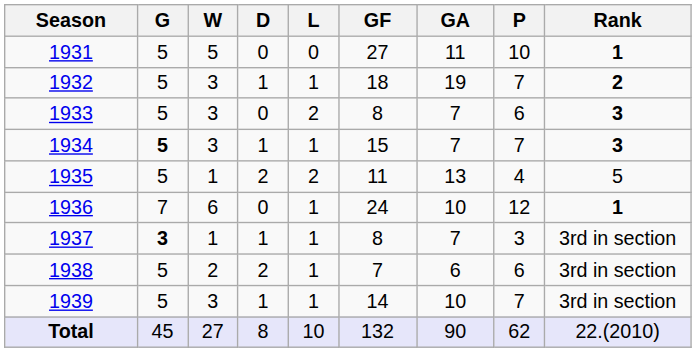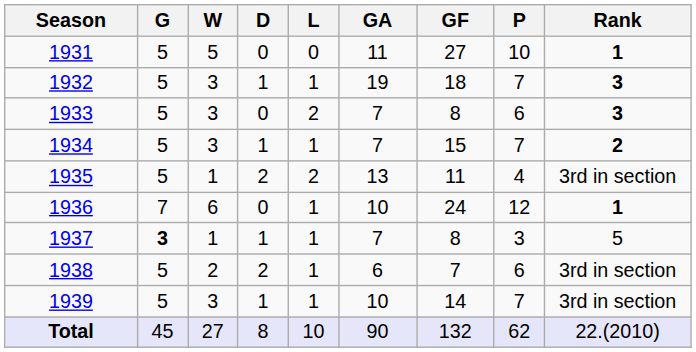 <table cellspacing="0" cellpadding="3" style="background-color: #f9f9f9; font-size: 90%; text-align: center"  class="wikitable">
 <tr>
 <th width=90>Season</th>
 <th width=30>G</th>
 <th width=30>W</th>
 <th width=30>D</th>
 <th width=30>L</th>
+<th width=50>GA</th>
 <th width=50>GF</th>
-<th width=50>GA</th>
 <th width=30>P</th>
 <th width=100>Rank</th>
 </tr>
 <tr>
 <td><a href='#'>1931</a></td>
 <td>5</td>
 <td>5</td>
 <td>0</td>
 <td>0</td>
+<td>11</td>
 <td>27</td>
-<td>11</td>
 <td>10</td>
 <td><strong>1</strong></td>
 </tr>
 <tr>
 <td><a href='#'>1932</a></td>
 <td>5</td>
 <td>3</td>
 <td>1</td>
 <td>1</td>
+<td>19</td>
 <td>18</td>
-<td>19</td>
 <td>7</td>
-<td><strong>2</strong></td>
+<td><strong>3</strong></td>
 </tr>
 <tr>
 <td><a href='#'>1933</a></td>
 <td>5</td>
 <td>3</td>
 <td>0</td>
 <td>2</td>
+<td>7</td>
 <td>8</td>
-<td>7</td>
 <td>6</td>
 <td><strong>3</strong></td>
 </tr>
 <tr>
 <td><a href='#'>1934</a></td>
-<td><strong>5</strong></td>
+<td>5</td>
 <td>3</td>
 <td>1</td>
 <td>1</td>
+<td>7</td>
 <td>15</td>
 <td>7</td>
-<td>7</td>
-<td><strong>3</strong></td>
+<td><strong>2</strong></td>
 </tr>
 <tr>
 <td><a href='#'>1935</a></td>
 <td>5</td>
 <td>1</td>
 <td>2</td>
 <td>2</td>
+<td>13</td>
 <td>11</td>
-<td>13</td>
 <td>4</td>
-<td>5</td>
+<td>3rd in section</td>
 </tr>
 <tr>
 <td><a href='#'>1936</a></td>
 <td>7</td>
 <td>6</td>
 <td>0</td>
 <td>1</td>
+<td>10</td>
 <td>24</td>
-<td>10</td>
 <td>12</td>
 <td><strong>1</strong></td>
 </tr>
 <tr>
 <td><a href='#'>1937</a></td>
 <td><strong>3</strong></td>
 <td>1</td>
 <td>1</td>
 <td>1</td>
+<td>7</td>
 <td>8</td>
-<td>7</td>
 <td>3</td>
-<td>3rd in section</td>
+<td>5</td>
 </tr>
 <tr>
 <td><a href='#'>1938</a></td>
 <td>5</td>
 <td>2</td>
 <td>2</td>
 <td>1</td>
+<td>6</td>
 <td>7</td>
-<td>6</td>
 <td>6</td>
 <td>3rd in section</td>
 </tr>
 <tr>
 <td><a href='#'>1939</a></td>
 <td>5</td>
 <td>3</td>
 <td>1</td>
 <td>1</td>
+<td>10</td>
 <td>14</td>
-<td>10</td>
 <td>7</td>
 <td>3rd in section</td>
 </tr>
 <tr style="background:#e6e6fa">
 <td><strong>Total</strong></td>
 <td>45</td>
 <td>27</td>
 <td>8</td>
 <td>10</td>
+<td>90</td>
 <td>132</td>
-<td>90</td>
 <td>62</td>
 <td>22.(2010)</td>
 </tr>
 </table>
